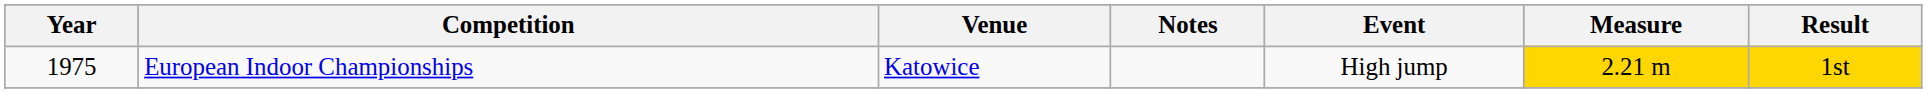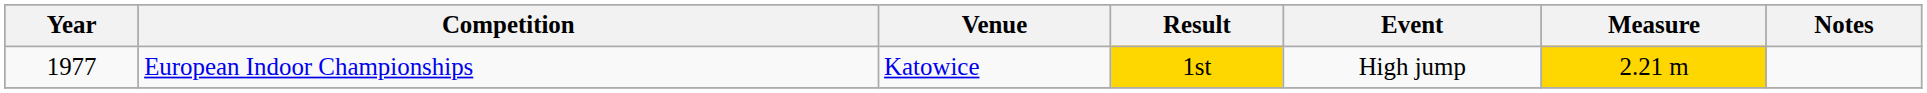 <table class="wikitable" width=70% style="font-size:90%; text-align:center;">
 <tr>
 <th>Year</th>
 <th>Competition</th>
 <th>Venue</th>
-<th>Notes</th>
+<th>Result</th>
 <th>Event</th>
 <th>Measure</th>
-<th>Result</th>
+<th>Notes</th>
 </tr>
 <tr>
-<td>1975</td>
+<td>1977</td>
 <td rowspan=1 align=left><a href='#'>European Indoor Championships</a></td>
 <td rowspan=1 align=left> <a href='#'>Katowice</a></td>
-<td></td>
+<td bgcolor=gold>1st</td>
 <td>High jump</td>
 <td style="background: gold;">2.21 m</td>
-<td bgcolor=gold>1st</td>
+<td></td>
 </tr>
 </table>
